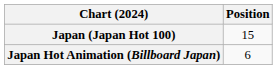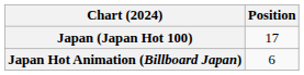 <table class="wikitable sortable plainrowheaders" style="text-align:center">
 <tr>
 <th scope="col">Chart (2024)</th>
 <th scope="col">Position</th>
 </tr>
 <tr>
 <th scope="row">Japan (Japan Hot 100)</th>
-<td>15</td>
+<td>17</td>
 </tr>
 <tr>
 <th scope="row">Japan Hot Animation (<em>Billboard Japan</em>)</th>
 <td>6</td>
 </tr>
 </table>
